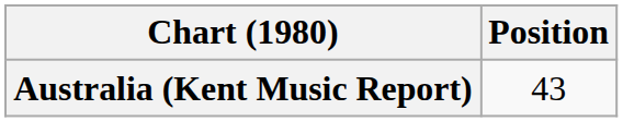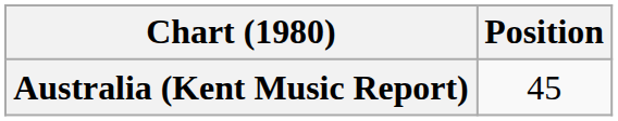 <table class="wikitable plainrowheaders" style="text-align:center">
 <tr>
 <th scope="col">Chart (1980)</th>
 <th scope="col">Position</th>
 </tr>
 <tr>
 <th scope="row">Australia (Kent Music Report)</th>
-<td>43</td>
+<td>45</td>
 </tr>
 </table>
